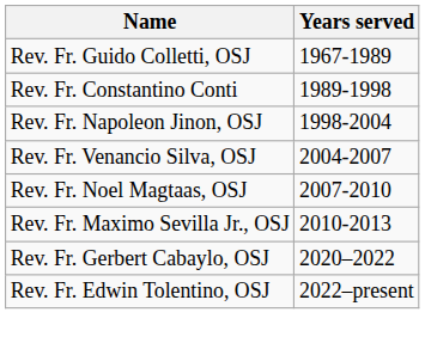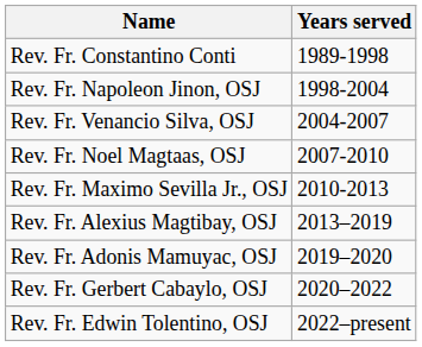 <table class="wikitable">
 <tr>
 <th>Name</th>
 <th>Years served</th>
-</tr>
-<tr>
-<td>Rev. Fr. Guido Colletti, OSJ</td>
-<td>1967-1989</td>
 </tr>
 <tr>
 <td>Rev. Fr. Constantino Conti</td>
 <td>1989-1998</td>
 </tr>
 <tr>
 <td>Rev. Fr. Napoleon Jinon, OSJ</td>
 <td>1998-2004</td>
 </tr>
 <tr>
 <td>Rev. Fr. Venancio Silva, OSJ</td>
 <td>2004-2007</td>
 </tr>
 <tr>
 <td>Rev. Fr. Noel Magtaas, OSJ</td>
 <td>2007-2010</td>
 </tr>
 <tr>
 <td>Rev. Fr. Maximo Sevilla Jr., OSJ</td>
 <td>2010-2013</td>
 </tr>
 <tr>
+<td>Rev. Fr. Alexius Magtibay, OSJ</td>
+<td>2013–2019</td>
+</tr>
+<tr>
+<td>Rev. Fr. Adonis Mamuyac, OSJ</td>
+<td>2019–2020</td>
+</tr>
+<tr>
 <td>Rev. Fr. Gerbert Cabaylo, OSJ</td>
 <td>2020–2022</td>
 </tr>
 <tr>
 <td>Rev. Fr. Edwin Tolentino, OSJ</td>
 <td>2022–present</td>
 </tr>
 </table>
